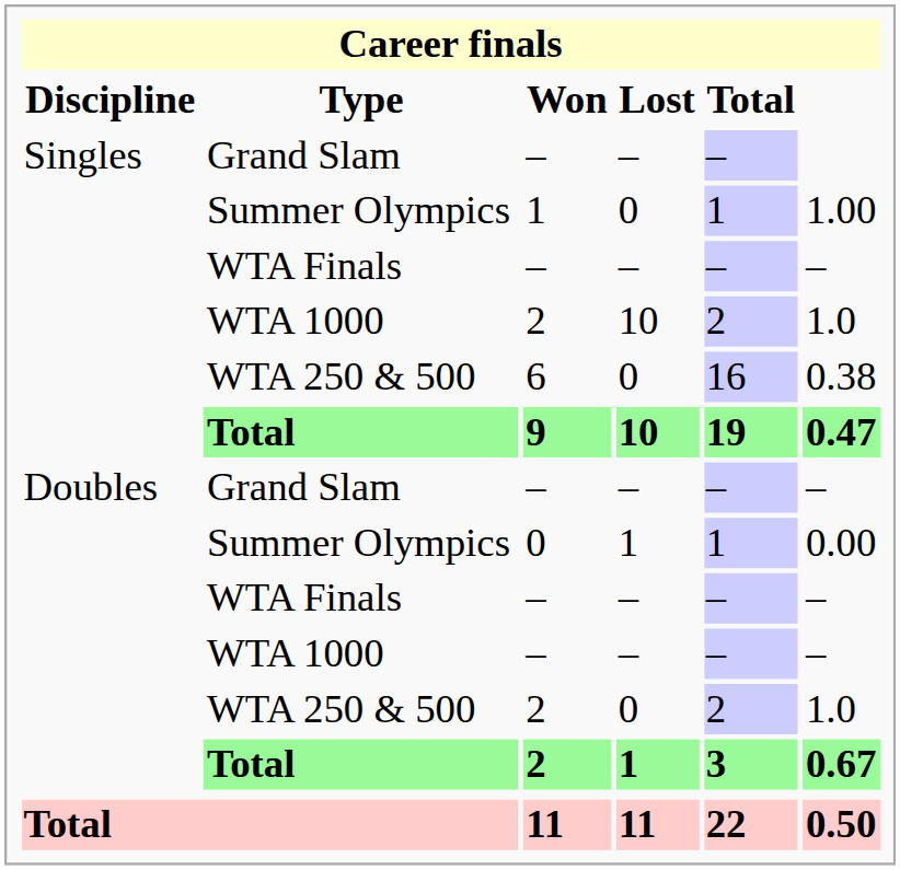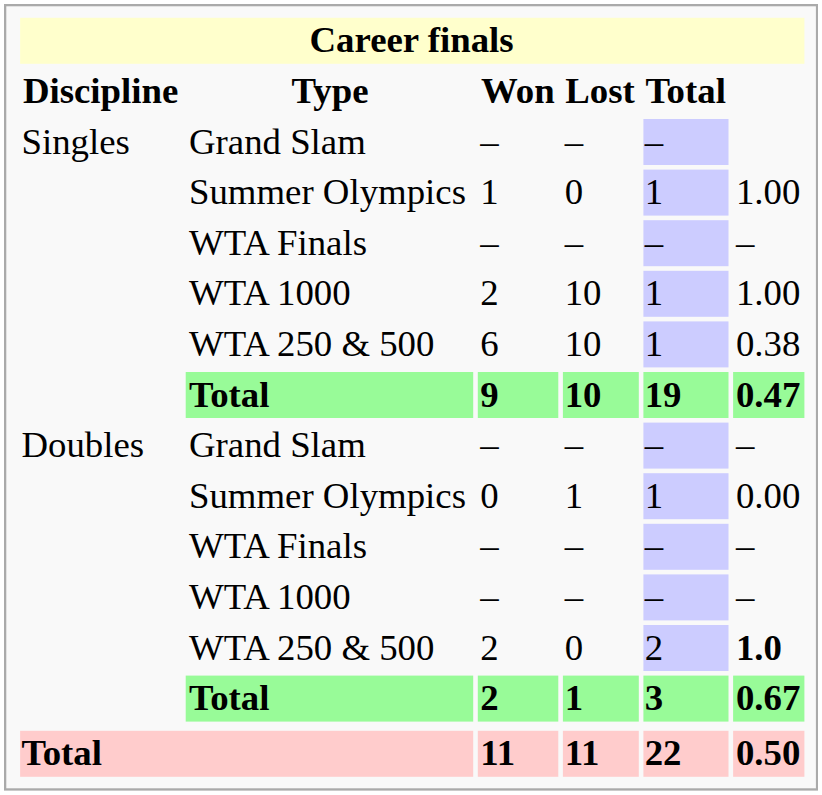 <table class="infobox vcard vevent nowrap" width=40%>
 <tr bgcolor=ffffcc>
 <th colspan=6>Career finals</th>
 </tr>
 <tr>
 <th>Discipline</th>
 <th>Type</th>
 <th>Won</th>
 <th>Lost</th>
 <th>Total</th>
 <th></th>
 </tr>
 <tr>
 <td rowspan=6>Singles</td>
 <td>Grand Slam</td>
 <td>–</td>
 <td>–</td>
 <td bgcolor="CCCCFF">–</td>
 <td></td>
 </tr>
 <tr>
 <td>Summer Olympics</td>
 <td>1</td>
 <td>0</td>
 <td bgcolor="CCCCFF">1</td>
 <td>1.00</td>
 </tr>
 <tr>
 <td>WTA Finals</td>
 <td>–</td>
 <td>–</td>
 <td bgcolor=CCCCFF>–</td>
 <td>–</td>
 </tr>
 <tr>
 <td>WTA 1000</td>
 <td>2</td>
 <td>10</td>
-<td bgcolor="CCCCFF">2</td>
-<td>1.0</td>
+<td bgcolor="CCCCFF">1</td>
+<td>1.00</td>
 </tr>
 <tr>
 <td>WTA 250 & 500</td>
 <td>6</td>
-<td>0</td>
-<td bgcolor=CCCCFF>16</td>
+<td>10</td>
+<td bgcolor=CCCCFF>1</td>
 <td>0.38</td>
 </tr>
 <tr bgcolor=98FB98>
 <td><strong>Total</strong></td>
 <td><strong>9</strong></td>
 <td><strong>10</strong></td>
 <td><strong>19</strong></td>
 <td><strong>0.47</strong></td>
 </tr>
 <tr>
 <td rowspan=6>Doubles</td>
 <td>Grand Slam</td>
 <td>–</td>
 <td>–</td>
 <td bgcolor=CCCCFF>–</td>
 <td>–</td>
 </tr>
 <tr>
 <td>Summer Olympics</td>
 <td>0</td>
 <td>1</td>
 <td bgcolor=CCCCFF>1</td>
 <td>0.00</td>
 </tr>
 <tr>
 <td>WTA Finals</td>
 <td>–</td>
 <td>–</td>
 <td bgcolor=CCCCFF>–</td>
 <td>–</td>
 </tr>
 <tr>
 <td>WTA 1000</td>
 <td>–</td>
 <td>–</td>
 <td bgcolor=CCCCFF>–</td>
 <td>–</td>
 </tr>
 <tr>
 <td>WTA 250 & 500</td>
 <td>2</td>
 <td>0</td>
 <td bgcolor=CCCCFF>2</td>
-<td>1.0</td>
+<td><strong>1.0</strong></td>
 </tr>
 <tr bgcolor=98FB98>
 <td><strong>Total</strong></td>
 <td><strong>2</strong></td>
 <td><strong>1</strong></td>
 <td><strong>3</strong></td>
 <td><strong>0.67</strong></td>
 </tr>
 <tr>
 </tr>
 <tr bgcolor=FFCCCC>
 <td colspan=2><strong>Total</strong></td>
 <td><strong>11</strong></td>
 <td><strong>11</strong></td>
 <td><strong>22</strong></td>
 <td><strong>0.50</strong></td>
 </tr>
 </table>
